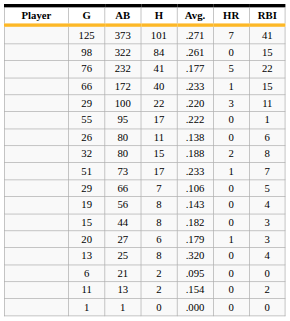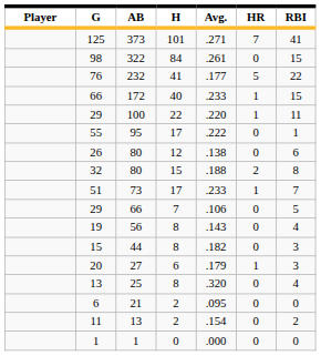 <table class="wikitable sortable">
 <tr>
 <th style="background:#FFFFFF; border-top:#000000 5px solid; border-bottom:#FDB827 5px solid;" width="16%">Player</th>
 <th style="background:#FFFFFF; border-top:#000000 5px solid; border-bottom:#FDB827 5px solid;" width="9%">G</th>
 <th style="background:#FFFFFF; border-top:#000000 5px solid; border-bottom:#FDB827 5px solid;" width="9%">AB</th>
 <th style="background:#FFFFFF; border-top:#000000 5px solid; border-bottom:#FDB827 5px solid;" width="9%">H</th>
 <th style="background:#FFFFFF; border-top:#000000 5px solid; border-bottom:#FDB827 5px solid;" width="9%">Avg.</th>
 <th style="background:#FFFFFF; border-top:#000000 5px solid; border-bottom:#FDB827 5px solid;" width="9%">HR</th>
 <th style="background:#FFFFFF; border-top:#000000 5px solid; border-bottom:#FDB827 5px solid;" width="9%">RBI</th>
 </tr>
 <tr align="center">
 <td></td>
 <td>125</td>
 <td>373</td>
 <td>101</td>
 <td>.271</td>
 <td>7</td>
 <td>41</td>
 </tr>
 <tr align="center">
 <td></td>
 <td>98</td>
 <td>322</td>
 <td>84</td>
 <td>.261</td>
 <td>0</td>
 <td>15</td>
 </tr>
 <tr align="center">
 <td></td>
 <td>76</td>
 <td>232</td>
 <td>41</td>
 <td>.177</td>
 <td>5</td>
 <td>22</td>
 </tr>
 <tr align="center">
 <td></td>
 <td>66</td>
 <td>172</td>
 <td>40</td>
 <td>.233</td>
 <td>1</td>
 <td>15</td>
 </tr>
 <tr align="center">
 <td></td>
 <td>29</td>
 <td>100</td>
 <td>22</td>
 <td>.220</td>
-<td>3</td>
+<td>1</td>
 <td>11</td>
 </tr>
 <tr align="center">
 <td></td>
 <td>55</td>
 <td>95</td>
 <td>17</td>
 <td>.222</td>
 <td>0</td>
 <td>1</td>
 </tr>
 <tr align="center">
 <td></td>
 <td>26</td>
 <td>80</td>
-<td>11</td>
+<td>12</td>
 <td>.138</td>
 <td>0</td>
 <td>6</td>
 </tr>
 <tr align="center">
 <td></td>
 <td>32</td>
 <td>80</td>
 <td>15</td>
 <td>.188</td>
 <td>2</td>
 <td>8</td>
 </tr>
 <tr align="center">
 <td></td>
 <td>51</td>
 <td>73</td>
 <td>17</td>
 <td>.233</td>
 <td>1</td>
 <td>7</td>
 </tr>
 <tr align="center">
 <td></td>
 <td>29</td>
 <td>66</td>
 <td>7</td>
 <td>.106</td>
 <td>0</td>
 <td>5</td>
 </tr>
 <tr align="center">
 <td></td>
 <td>19</td>
 <td>56</td>
 <td>8</td>
 <td>.143</td>
 <td>0</td>
 <td>4</td>
 </tr>
 <tr align="center">
 <td></td>
 <td>15</td>
 <td>44</td>
 <td>8</td>
 <td>.182</td>
 <td>0</td>
 <td>3</td>
 </tr>
 <tr align="center">
 <td></td>
 <td>20</td>
 <td>27</td>
 <td>6</td>
 <td>.179</td>
 <td>1</td>
 <td>3</td>
 </tr>
 <tr align="center">
 <td></td>
 <td>13</td>
 <td>25</td>
 <td>8</td>
 <td>.320</td>
 <td>0</td>
 <td>4</td>
 </tr>
 <tr align="center">
 <td></td>
 <td>6</td>
 <td>21</td>
 <td>2</td>
 <td>.095</td>
 <td>0</td>
 <td>0</td>
 </tr>
 <tr align="center">
 <td></td>
 <td>11</td>
 <td>13</td>
 <td>2</td>
 <td>.154</td>
 <td>0</td>
 <td>2</td>
 </tr>
 <tr align="center">
 <td></td>
 <td>1</td>
 <td>1</td>
 <td>0</td>
 <td>.000</td>
 <td>0</td>
 <td>0</td>
 </tr>
 </table>
